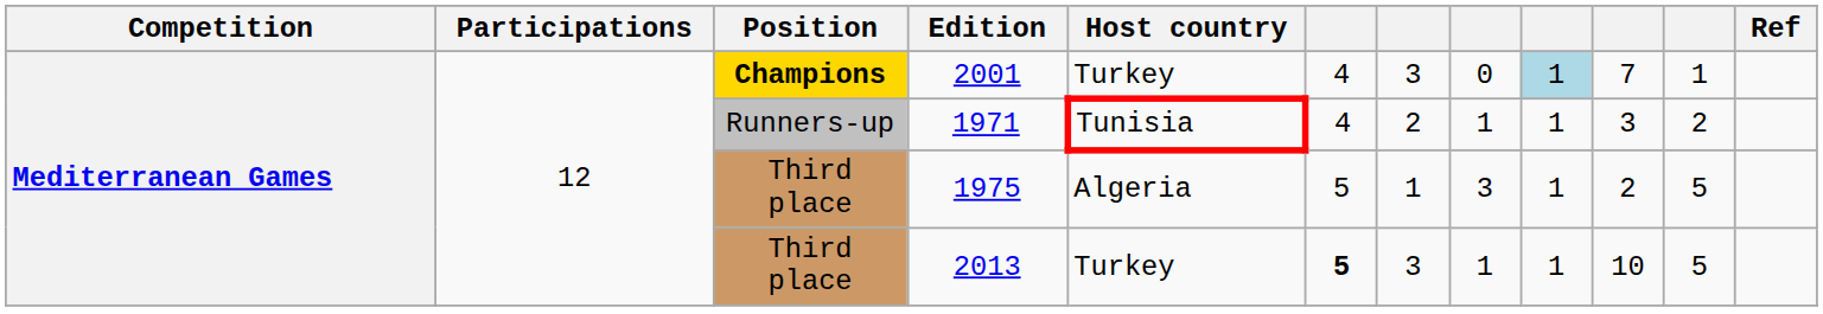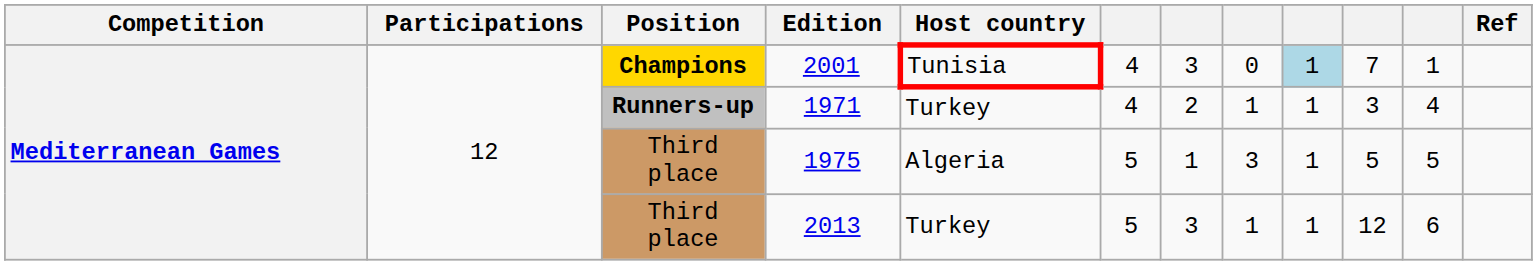 <table class="wikitable" style="text-align: center; width:95%">
 <tr>
 <th width="18%">Competition</th>
 <th width="5%">Participations</th>
 <th width="5%">Position</th>
 <th width="5%">Edition</th>
 <th width="10%">Host country</th>
 <th width="3%"></th>
 <th width="3%"></th>
 <th width="3%"></th>
 <th width="3%"></th>
 <th width="3%"></th>
 <th width="3%"></th>
 <th width="3%">Ref</th>
 </tr>
 <tr>
 <th rowspan="4" style="text-align:left"><a href='#'>Mediterranean Games</a></th>
 <td rowspan="4">12</td>
 <td style="background:gold;"><strong>Champions</strong></td>
 <td><a href='#'>2001</a></td>
-<td align="left"> Turkey</td>
+<td align="left" style="border:3px solid red;"> Tunisia</td>
 <td>4</td>
 <td>3</td>
 <td>0</td>
 <td style="background: lightblue;">1</td>
 <td>7</td>
 <td>1</td>
 <td></td>
 </tr>
 <tr>
-<td style="background:silver;">Runners-up</td>
+<td style="background:silver;"><strong>Runners-up</strong></td>
 <td><a href='#'>1971</a></td>
-<td align="left" style="border:3px solid red;"> Tunisia</td>
+<td align="left"> Turkey</td>
 <td>4</td>
 <td>2</td>
 <td>1</td>
 <td>1</td>
 <td>3</td>
-<td>2</td>
+<td>4</td>
 <td></td>
 </tr>
 <tr>
 <td style="background:#c96;">Third place</td>
 <td><a href='#'>1975</a></td>
 <td align="left"> Algeria</td>
 <td>5</td>
 <td>1</td>
 <td>3</td>
 <td>1</td>
-<td>2</td>
+<td>5</td>
 <td>5</td>
 <td></td>
 </tr>
 <tr>
 <td style="background:#c96;">Third place</td>
 <td><a href='#'>2013</a></td>
 <td align="left"> Turkey</td>
-<td><strong>5</strong></td>
+<td>5</td>
 <td>3</td>
 <td>1</td>
 <td>1</td>
-<td>10</td>
-<td>5</td>
+<td>12</td>
+<td>6</td>
 <td></td>
 </tr>
 </table>
